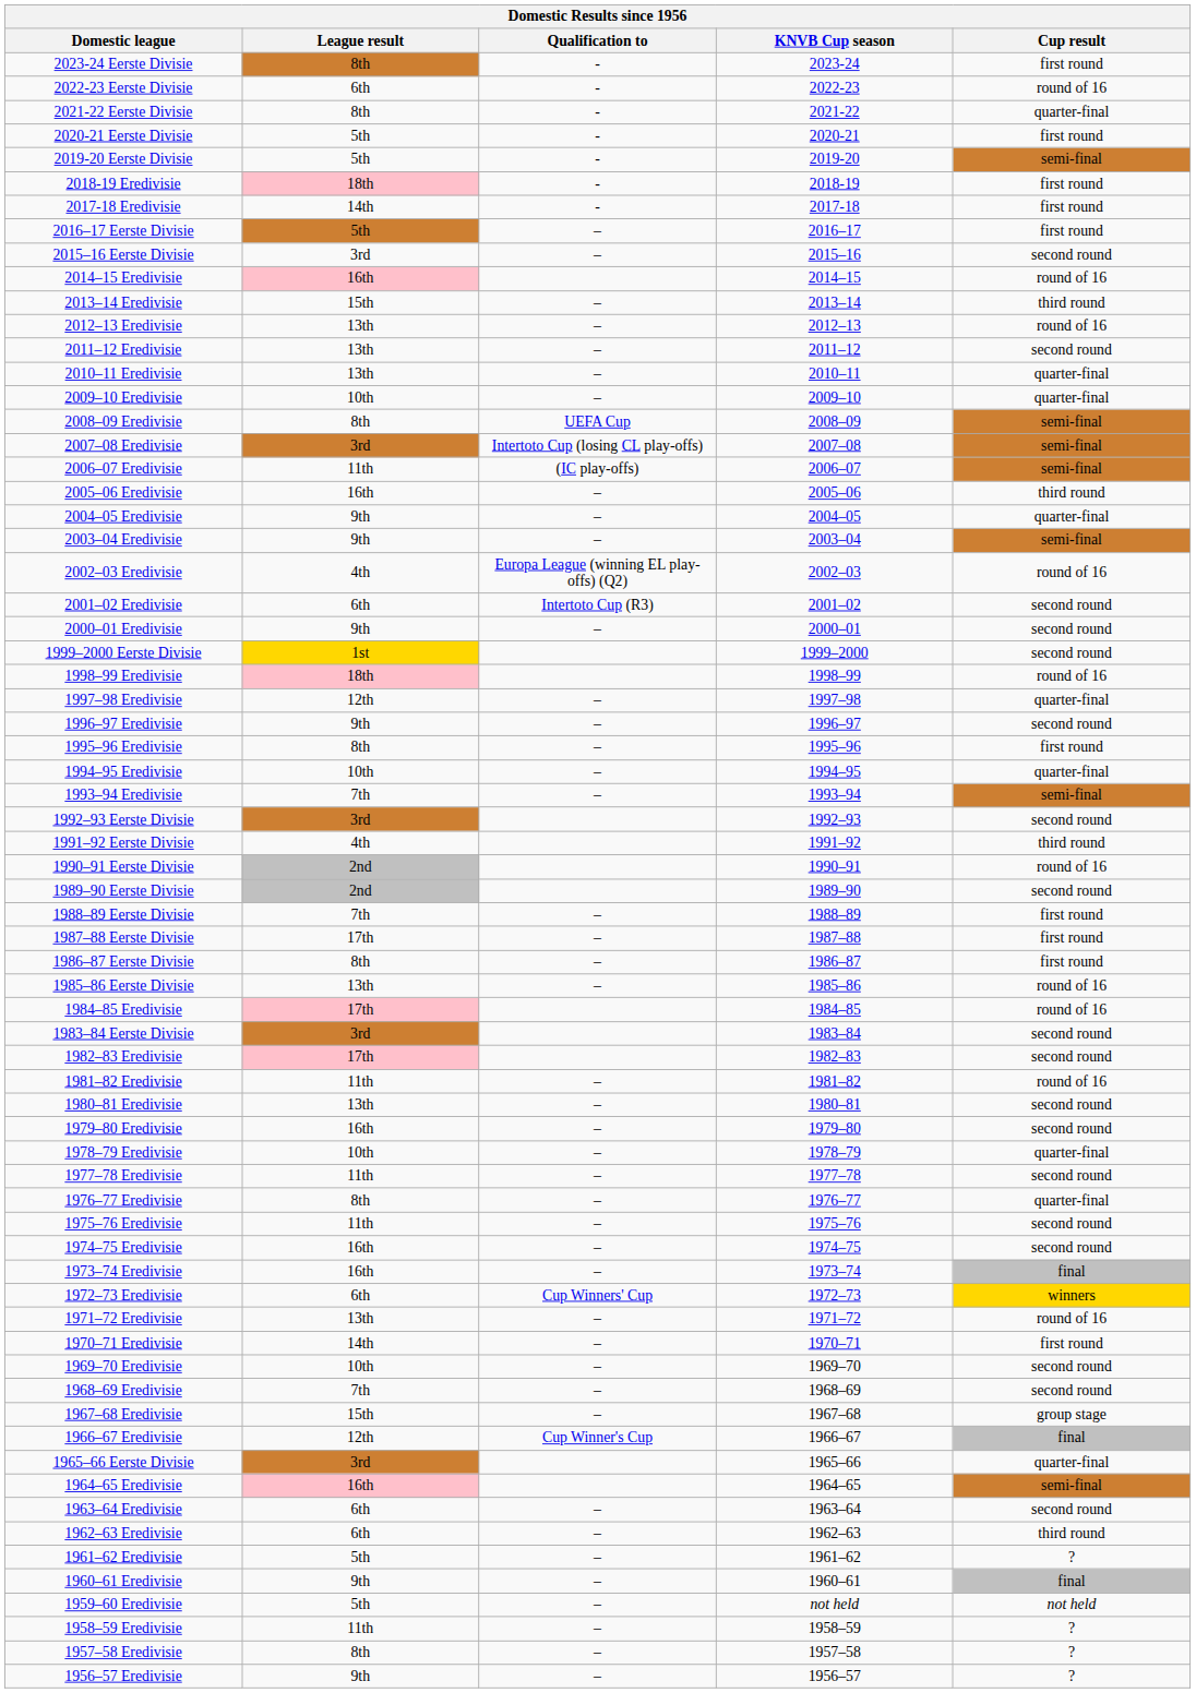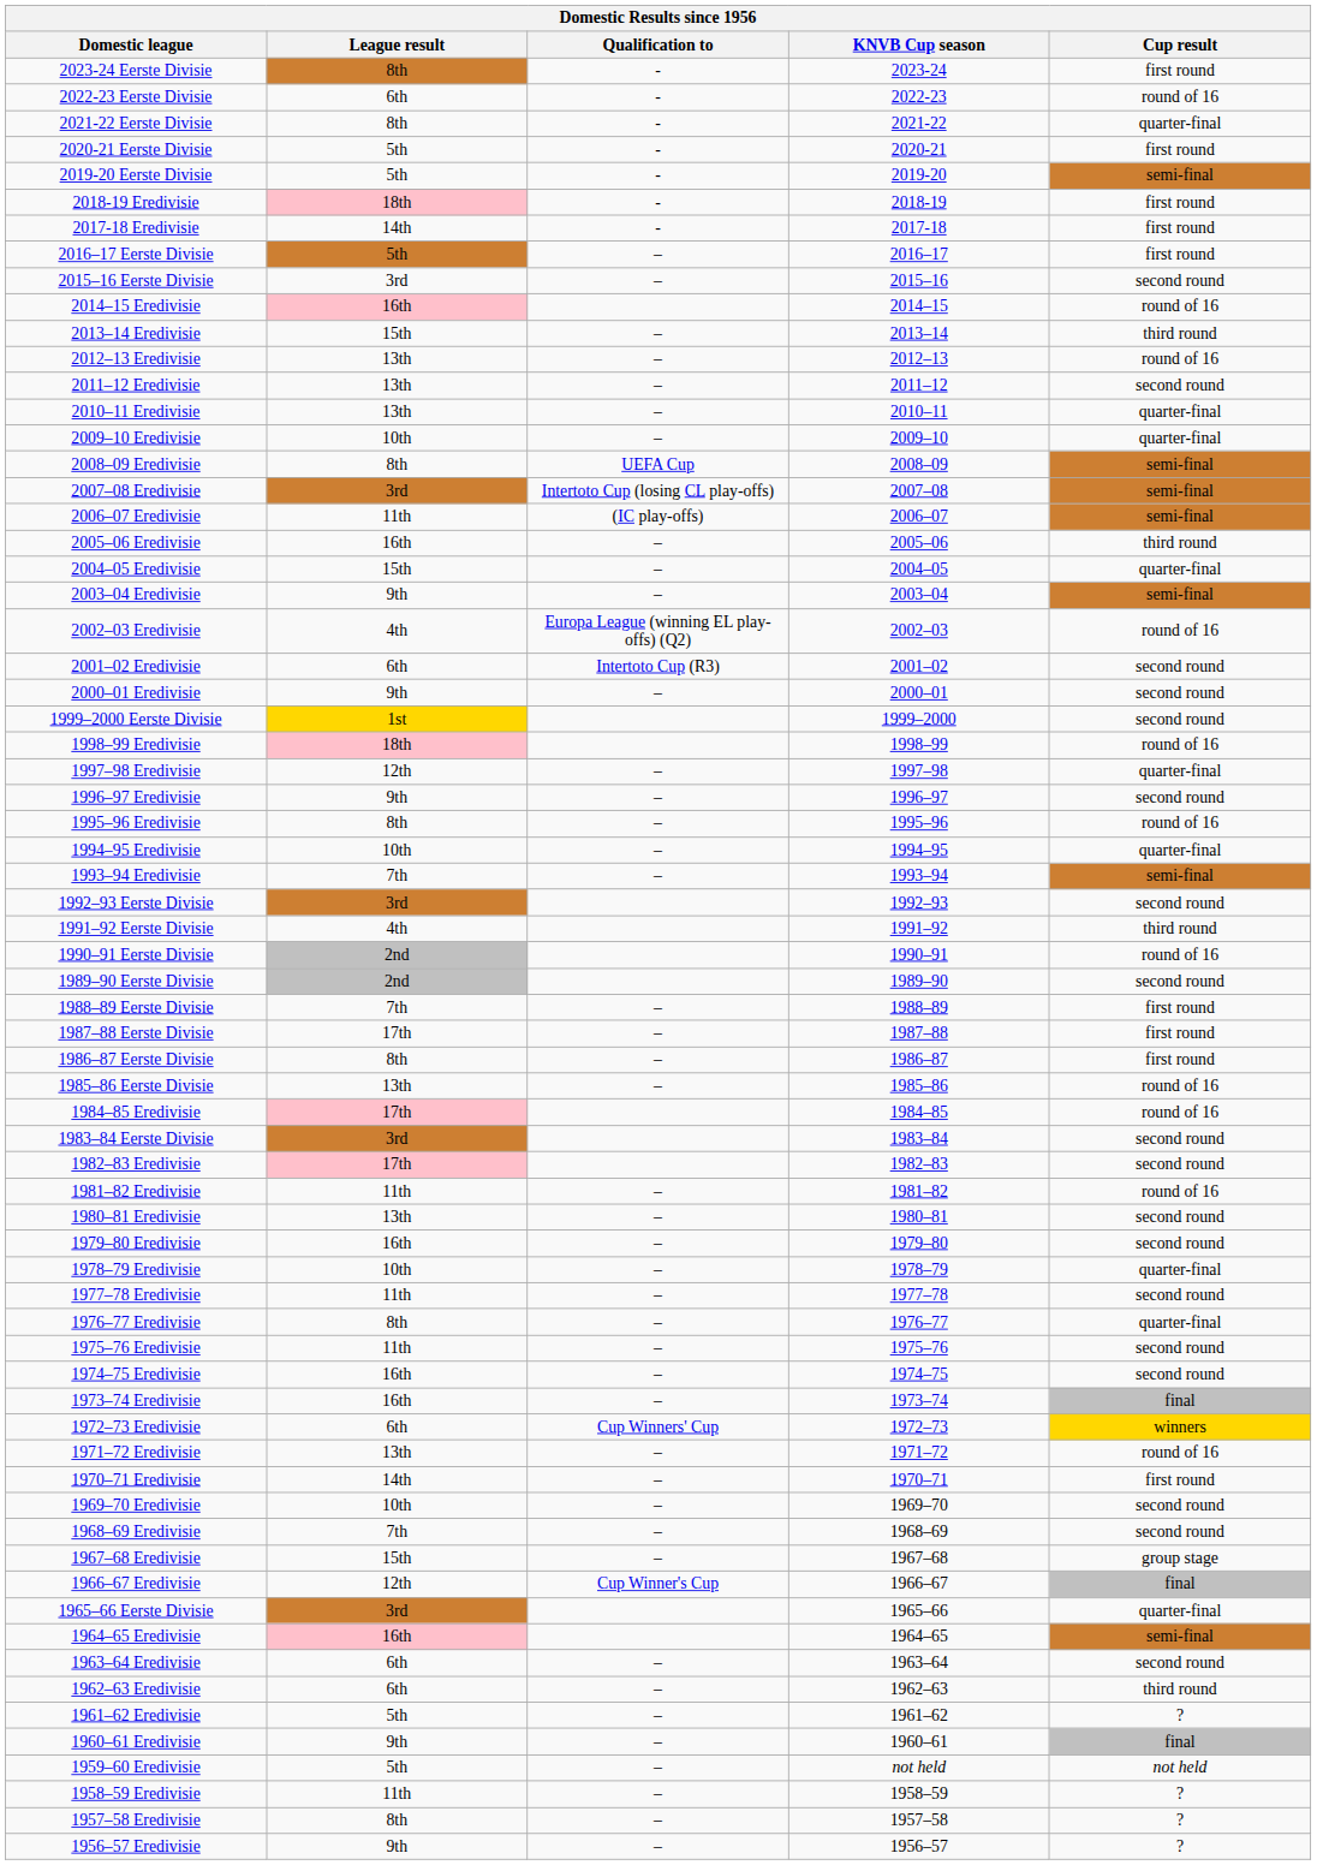 <table class="wikitable collapsible collapsed" style="width: 100%; text-align: center;">
 <tr>
 <th colspan=5>Domestic Results since 1956</th>
 </tr>
 <tr>
 <th width="20%">Domestic league</th>
 <th width="20%">League result</th>
 <th width="20%">Qualification to</th>
 <th width="20%"><a href='#'>KNVB Cup</a> season</th>
 <th width="20%">Cup result</th>
 </tr>
 <tr>
 <td><a href='#'>2023-24 Eerste Divisie</a></td>
 <td bgcolor="#CD7F32">8th</td>
 <td>-</td>
 <td><a href='#'>2023-24</a></td>
 <td>first round</td>
 </tr>
 <tr>
 <td><a href='#'>2022-23 Eerste Divisie</a></td>
 <td>6th</td>
 <td>-</td>
 <td><a href='#'>2022-23</a></td>
 <td>round of 16</td>
 </tr>
 <tr>
 <td><a href='#'>2021-22 Eerste Divisie</a></td>
 <td>8th</td>
 <td>-</td>
 <td><a href='#'>2021-22</a></td>
 <td>quarter-final</td>
 </tr>
 <tr>
 <td><a href='#'>2020-21 Eerste Divisie</a></td>
 <td>5th</td>
 <td>-</td>
 <td><a href='#'>2020-21</a></td>
 <td>first round</td>
 </tr>
 <tr>
 <td><a href='#'>2019-20 Eerste Divisie</a></td>
 <td>5th</td>
 <td>-</td>
 <td><a href='#'>2019-20</a></td>
 <td bgcolor="#CD7F32">semi-final</td>
 </tr>
 <tr>
 <td><a href='#'>2018-19 Eredivisie</a></td>
 <td bgcolor="pink">18th</td>
 <td>-</td>
 <td><a href='#'>2018-19</a></td>
 <td>first round</td>
 </tr>
 <tr>
 <td><a href='#'>2017-18 Eredivisie</a></td>
 <td>14th</td>
 <td>-</td>
 <td><a href='#'>2017-18</a></td>
 <td>first round</td>
 </tr>
 <tr>
 <td><a href='#'>2016–17 Eerste Divisie</a></td>
 <td bgcolor="#CD7F32">5th</td>
 <td>–</td>
 <td><a href='#'>2016–17</a></td>
 <td>first round</td>
 </tr>
 <tr>
 <td><a href='#'>2015–16 Eerste Divisie</a></td>
 <td>3rd</td>
 <td>–</td>
 <td><a href='#'>2015–16</a></td>
 <td>second round</td>
 </tr>
 <tr>
 <td><a href='#'>2014–15 Eredivisie</a></td>
 <td bgcolor="pink">16th</td>
 <td></td>
 <td><a href='#'>2014–15</a></td>
 <td>round of 16</td>
 </tr>
 <tr>
 <td><a href='#'>2013–14 Eredivisie</a></td>
 <td>15th</td>
 <td>–</td>
 <td><a href='#'>2013–14</a></td>
 <td>third round</td>
 </tr>
 <tr>
 <td><a href='#'>2012–13 Eredivisie</a></td>
 <td>13th</td>
 <td>–</td>
 <td><a href='#'>2012–13</a></td>
 <td>round of 16</td>
 </tr>
 <tr>
 <td><a href='#'>2011–12 Eredivisie</a></td>
 <td>13th</td>
 <td>–</td>
 <td><a href='#'>2011–12</a></td>
 <td>second round</td>
 </tr>
 <tr>
 <td><a href='#'>2010–11 Eredivisie</a></td>
 <td>13th</td>
 <td>–</td>
 <td><a href='#'>2010–11</a></td>
 <td>quarter-final</td>
 </tr>
 <tr>
 <td><a href='#'>2009–10 Eredivisie</a></td>
 <td>10th</td>
 <td>–</td>
 <td><a href='#'>2009–10</a></td>
 <td>quarter-final</td>
 </tr>
 <tr>
 <td><a href='#'>2008–09 Eredivisie</a></td>
 <td>8th</td>
 <td><a href='#'>UEFA Cup</a></td>
 <td><a href='#'>2008–09</a></td>
 <td bgcolor="#CD7F32">semi-final</td>
 </tr>
 <tr>
 <td><a href='#'>2007–08 Eredivisie</a></td>
 <td bgcolor="#CD7F32">3rd</td>
 <td><a href='#'>Intertoto Cup</a> (losing <a href='#'>CL</a> play-offs)</td>
 <td><a href='#'>2007–08</a></td>
 <td bgcolor="#CD7F32">semi-final</td>
 </tr>
 <tr>
 <td><a href='#'>2006–07 Eredivisie</a></td>
 <td>11th</td>
 <td>(<a href='#'>IC</a> play-offs)</td>
 <td><a href='#'>2006–07</a></td>
 <td bgcolor="#CD7F32">semi-final</td>
 </tr>
 <tr>
 <td><a href='#'>2005–06 Eredivisie</a></td>
 <td>16th</td>
 <td>–</td>
 <td><a href='#'>2005–06</a></td>
 <td>third round</td>
 </tr>
 <tr>
 <td><a href='#'>2004–05 Eredivisie</a></td>
-<td>9th</td>
+<td>15th</td>
 <td>–</td>
 <td><a href='#'>2004–05</a></td>
 <td>quarter-final</td>
 </tr>
 <tr>
 <td><a href='#'>2003–04 Eredivisie</a></td>
 <td>9th</td>
 <td>–</td>
 <td><a href='#'>2003–04</a></td>
 <td bgcolor="#CD7F32">semi-final</td>
 </tr>
 <tr>
 <td><a href='#'>2002–03 Eredivisie</a></td>
 <td>4th</td>
 <td><a href='#'>Europa League</a> (winning EL play-offs) (Q2)</td>
 <td><a href='#'>2002–03</a></td>
 <td>round of 16</td>
 </tr>
 <tr>
 <td><a href='#'>2001–02 Eredivisie</a></td>
 <td>6th</td>
 <td><a href='#'>Intertoto Cup</a> (R3)</td>
 <td><a href='#'>2001–02</a></td>
 <td>second round</td>
 </tr>
 <tr>
 <td><a href='#'>2000–01 Eredivisie</a></td>
 <td>9th</td>
 <td>–</td>
 <td><a href='#'>2000–01</a></td>
 <td>second round</td>
 </tr>
 <tr>
 <td><a href='#'>1999–2000 Eerste Divisie</a></td>
 <td bgcolor="gold">1st</td>
 <td></td>
 <td><a href='#'>1999–2000</a></td>
 <td>second round</td>
 </tr>
 <tr>
 <td><a href='#'>1998–99 Eredivisie</a></td>
 <td bgcolor="pink">18th</td>
 <td></td>
 <td><a href='#'>1998–99</a></td>
 <td>round of 16</td>
 </tr>
 <tr>
 <td><a href='#'>1997–98 Eredivisie</a></td>
 <td>12th</td>
 <td>–</td>
 <td><a href='#'>1997–98</a></td>
 <td>quarter-final</td>
 </tr>
 <tr>
 <td><a href='#'>1996–97 Eredivisie</a></td>
 <td>9th</td>
 <td>–</td>
 <td><a href='#'>1996–97</a></td>
 <td>second round</td>
 </tr>
 <tr>
 <td><a href='#'>1995–96 Eredivisie</a></td>
 <td>8th</td>
 <td>–</td>
 <td><a href='#'>1995–96</a></td>
-<td>first round</td>
+<td>round of 16</td>
 </tr>
 <tr>
 <td><a href='#'>1994–95 Eredivisie</a></td>
 <td>10th</td>
 <td>–</td>
 <td><a href='#'>1994–95</a></td>
 <td>quarter-final</td>
 </tr>
 <tr>
 <td><a href='#'>1993–94 Eredivisie</a></td>
 <td>7th</td>
 <td>–</td>
 <td><a href='#'>1993–94</a></td>
 <td bgcolor="#CD7F32">semi-final</td>
 </tr>
 <tr>
 <td><a href='#'>1992–93 Eerste Divisie</a></td>
 <td bgcolor="#CD7F32">3rd</td>
 <td></td>
 <td><a href='#'>1992–93</a></td>
 <td>second round</td>
 </tr>
 <tr>
 <td><a href='#'>1991–92 Eerste Divisie</a></td>
 <td>4th</td>
 <td></td>
 <td><a href='#'>1991–92</a></td>
 <td>third round</td>
 </tr>
 <tr>
 <td><a href='#'>1990–91 Eerste Divisie</a></td>
 <td bgcolor="silver">2nd</td>
 <td></td>
 <td><a href='#'>1990–91</a></td>
 <td>round of 16</td>
 </tr>
 <tr>
 <td><a href='#'>1989–90 Eerste Divisie</a></td>
 <td bgcolor="silver">2nd</td>
 <td></td>
 <td><a href='#'>1989–90</a></td>
 <td>second round</td>
 </tr>
 <tr>
 <td><a href='#'>1988–89 Eerste Divisie</a></td>
 <td>7th</td>
 <td>–</td>
 <td><a href='#'>1988–89</a></td>
 <td>first round</td>
 </tr>
 <tr>
 <td><a href='#'>1987–88 Eerste Divisie</a></td>
 <td>17th</td>
 <td>–</td>
 <td><a href='#'>1987–88</a></td>
 <td>first round</td>
 </tr>
 <tr>
 <td><a href='#'>1986–87 Eerste Divisie</a></td>
 <td>8th</td>
 <td>–</td>
 <td><a href='#'>1986–87</a></td>
 <td>first round</td>
 </tr>
 <tr>
 <td><a href='#'>1985–86 Eerste Divisie</a></td>
 <td>13th</td>
 <td>–</td>
 <td><a href='#'>1985–86</a></td>
 <td>round of 16</td>
 </tr>
 <tr>
 <td><a href='#'>1984–85 Eredivisie</a></td>
 <td bgcolor="pink">17th</td>
 <td></td>
 <td><a href='#'>1984–85</a></td>
 <td>round of 16</td>
 </tr>
 <tr>
 <td><a href='#'>1983–84 Eerste Divisie</a></td>
 <td bgcolor="#CD7F32">3rd</td>
 <td></td>
 <td><a href='#'>1983–84</a></td>
 <td>second round</td>
 </tr>
 <tr>
 <td><a href='#'>1982–83 Eredivisie</a></td>
 <td bgcolor="pink">17th</td>
 <td></td>
 <td><a href='#'>1982–83</a></td>
 <td>second round</td>
 </tr>
 <tr>
 <td><a href='#'>1981–82 Eredivisie</a></td>
 <td>11th</td>
 <td>–</td>
 <td><a href='#'>1981–82</a></td>
 <td>round of 16</td>
 </tr>
 <tr>
 <td><a href='#'>1980–81 Eredivisie</a></td>
 <td>13th</td>
 <td>–</td>
 <td><a href='#'>1980–81</a></td>
 <td>second round</td>
 </tr>
 <tr>
 <td><a href='#'>1979–80 Eredivisie</a></td>
 <td>16th</td>
 <td>–</td>
 <td><a href='#'>1979–80</a></td>
 <td>second round</td>
 </tr>
 <tr>
 <td><a href='#'>1978–79 Eredivisie</a></td>
 <td>10th</td>
 <td>–</td>
 <td><a href='#'>1978–79</a></td>
 <td>quarter-final</td>
 </tr>
 <tr>
 <td><a href='#'>1977–78 Eredivisie</a></td>
 <td>11th</td>
 <td>–</td>
 <td><a href='#'>1977–78</a></td>
 <td>second round</td>
 </tr>
 <tr>
 <td><a href='#'>1976–77 Eredivisie</a></td>
 <td>8th</td>
 <td>–</td>
 <td><a href='#'>1976–77</a></td>
 <td>quarter-final</td>
 </tr>
 <tr>
 <td><a href='#'>1975–76 Eredivisie</a></td>
 <td>11th</td>
 <td>–</td>
 <td><a href='#'>1975–76</a></td>
 <td>second round</td>
 </tr>
 <tr>
 <td><a href='#'>1974–75 Eredivisie</a></td>
 <td>16th</td>
 <td>–</td>
 <td><a href='#'>1974–75</a></td>
 <td>second round</td>
 </tr>
 <tr>
 <td><a href='#'>1973–74 Eredivisie</a></td>
 <td>16th</td>
 <td>–</td>
 <td><a href='#'>1973–74</a></td>
 <td bgcolor="silver">final</td>
 </tr>
 <tr>
 <td><a href='#'>1972–73 Eredivisie</a></td>
 <td>6th</td>
 <td><a href='#'>Cup Winners' Cup</a></td>
 <td><a href='#'>1972–73</a></td>
 <td bgcolor="gold">winners</td>
 </tr>
 <tr>
 <td><a href='#'>1971–72 Eredivisie</a></td>
 <td>13th</td>
 <td>–</td>
 <td><a href='#'>1971–72</a></td>
 <td>round of 16</td>
 </tr>
 <tr>
 <td><a href='#'>1970–71 Eredivisie</a></td>
 <td>14th</td>
 <td>–</td>
 <td><a href='#'>1970–71</a></td>
 <td>first round</td>
 </tr>
 <tr>
 <td><a href='#'>1969–70 Eredivisie</a></td>
 <td>10th</td>
 <td>–</td>
 <td>1969–70</td>
 <td>second round </td>
 </tr>
 <tr>
 <td><a href='#'>1968–69 Eredivisie</a></td>
 <td>7th</td>
 <td>–</td>
 <td>1968–69</td>
 <td>second round </td>
 </tr>
 <tr>
 <td><a href='#'>1967–68 Eredivisie</a></td>
 <td>15th</td>
 <td>–</td>
 <td>1967–68</td>
 <td>group stage </td>
 </tr>
 <tr>
 <td><a href='#'>1966–67 Eredivisie</a></td>
 <td>12th</td>
 <td><a href='#'>Cup Winner's Cup</a></td>
 <td>1966–67</td>
 <td bgcolor="silver">final</td>
 </tr>
 <tr>
 <td><a href='#'>1965–66 Eerste Divisie</a></td>
 <td bgcolor="#CD7F32">3rd</td>
 <td></td>
 <td>1965–66</td>
 <td>quarter-final </td>
 </tr>
 <tr>
 <td><a href='#'>1964–65 Eredivisie</a></td>
 <td bgcolor="pink">16th</td>
 <td></td>
 <td>1964–65</td>
 <td bgcolor="#CD7F32">semi-final </td>
 </tr>
 <tr>
 <td><a href='#'>1963–64 Eredivisie</a></td>
 <td>6th</td>
 <td>–</td>
 <td>1963–64</td>
 <td>second round </td>
 </tr>
 <tr>
 <td><a href='#'>1962–63 Eredivisie</a></td>
 <td>6th</td>
 <td>–</td>
 <td>1962–63</td>
 <td>third round </td>
 </tr>
 <tr>
 <td><a href='#'>1961–62 Eredivisie</a></td>
 <td>5th</td>
 <td>–</td>
 <td>1961–62</td>
 <td>? </td>
 </tr>
 <tr>
 <td><a href='#'>1960–61 Eredivisie</a></td>
 <td>9th</td>
 <td>–</td>
 <td>1960–61</td>
 <td bgcolor="silver">final</td>
 </tr>
 <tr>
 <td><a href='#'>1959–60 Eredivisie</a></td>
 <td>5th</td>
 <td>–</td>
 <td><em>not held</em></td>
 <td><em>not held</em></td>
 </tr>
 <tr>
 <td><a href='#'>1958–59 Eredivisie</a></td>
 <td>11th</td>
 <td>–</td>
 <td>1958–59</td>
 <td>? </td>
 </tr>
 <tr>
 <td><a href='#'>1957–58 Eredivisie</a></td>
 <td>8th</td>
 <td>–</td>
 <td>1957–58</td>
 <td>? </td>
 </tr>
 <tr>
 <td><a href='#'>1956–57 Eredivisie</a></td>
 <td>9th</td>
 <td>–</td>
 <td>1956–57</td>
 <td>? </td>
 </tr>
 </table>
